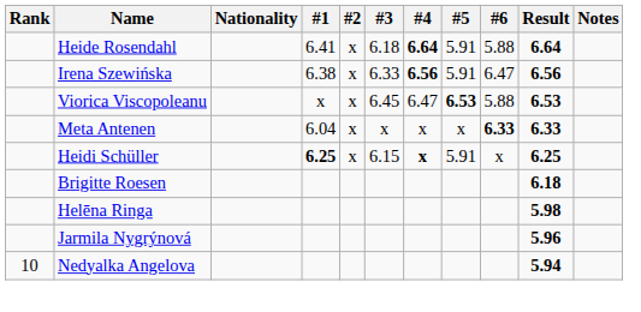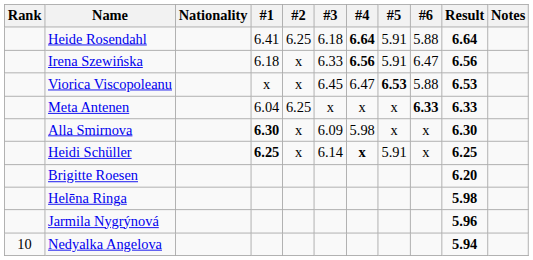 <table class="wikitable sortable" style="text-align:center">
 <tr>
 <th>Rank</th>
 <th>Name</th>
 <th>Nationality</th>
 <th>#1</th>
 <th>#2</th>
 <th>#3</th>
 <th>#4</th>
 <th>#5</th>
 <th>#6</th>
 <th>Result</th>
 <th>Notes</th>
 </tr>
 <tr>
 <td></td>
 <td align="left"><a href='#'>Heide Rosendahl</a></td>
 <td align=left></td>
 <td>6.41</td>
-<td>x</td>
+<td>6.25</td>
 <td>6.18</td>
 <td><strong>6.64</strong></td>
 <td>5.91</td>
 <td>5.88</td>
 <td><strong>6.64</strong></td>
 <td></td>
 </tr>
 <tr>
 <td></td>
 <td align="left"><a href='#'>Irena Szewińska</a></td>
 <td align=left></td>
-<td>6.38</td>
+<td>6.18</td>
 <td>x</td>
 <td>6.33</td>
 <td><strong>6.56</strong></td>
 <td>5.91</td>
 <td>6.47</td>
 <td><strong>6.56</strong></td>
 <td></td>
 </tr>
 <tr>
 <td></td>
 <td align="left"><a href='#'>Viorica Viscopoleanu</a></td>
 <td align=left></td>
 <td>x</td>
 <td>x</td>
 <td>6.45</td>
 <td>6.47</td>
 <td><strong>6.53</strong></td>
 <td>5.88</td>
 <td><strong>6.53</strong></td>
 <td></td>
 </tr>
 <tr>
 <td></td>
 <td align="left"><a href='#'>Meta Antenen</a></td>
 <td align=left></td>
 <td>6.04</td>
-<td>x</td>
+<td>6.25</td>
 <td>x</td>
 <td>x</td>
 <td>x</td>
 <td><strong>6.33</strong></td>
 <td><strong>6.33</strong></td>
 <td></td>
 </tr>
 <tr>
 <td></td>
+<td align="left"><a href='#'>Alla Smirnova</a></td>
+<td align=left></td>
+<td><strong>6.30</strong></td>
+<td>x</td>
+<td>6.09</td>
+<td>5.98</td>
+<td>x</td>
+<td>x</td>
+<td><strong>6.30</strong></td>
+<td></td>
+</tr>
+<tr>
+<td></td>
 <td align="left"><a href='#'>Heidi Schüller</a></td>
 <td align=left></td>
 <td><strong>6.25</strong></td>
 <td>x</td>
-<td>6.15</td>
+<td>6.14</td>
 <td><strong>x</strong></td>
 <td>5.91</td>
 <td>x</td>
 <td><strong>6.25</strong></td>
 <td></td>
 </tr>
 <tr>
 <td></td>
 <td align="left"><a href='#'>Brigitte Roesen</a></td>
 <td align=left></td>
 <td></td>
 <td></td>
 <td></td>
 <td></td>
 <td></td>
 <td></td>
-<td><strong>6.18</strong></td>
+<td><strong>6.20</strong></td>
 <td></td>
 </tr>
 <tr>
 <td></td>
 <td align="left"><a href='#'>Helēna Ringa</a></td>
 <td align=left></td>
 <td></td>
 <td></td>
 <td></td>
 <td></td>
 <td></td>
 <td></td>
 <td><strong>5.98</strong></td>
 <td></td>
 </tr>
 <tr>
 <td></td>
 <td align="left"><a href='#'>Jarmila Nygrýnová</a></td>
 <td align=left></td>
 <td></td>
 <td></td>
 <td></td>
 <td></td>
 <td></td>
 <td></td>
 <td><strong>5.96</strong></td>
 <td></td>
 </tr>
 <tr>
 <td>10</td>
 <td align="left"><a href='#'>Nedyalka Angelova</a></td>
 <td align=left></td>
 <td></td>
 <td></td>
 <td></td>
 <td></td>
 <td></td>
 <td></td>
 <td><strong>5.94</strong></td>
 <td></td>
 </tr>
 </table>
